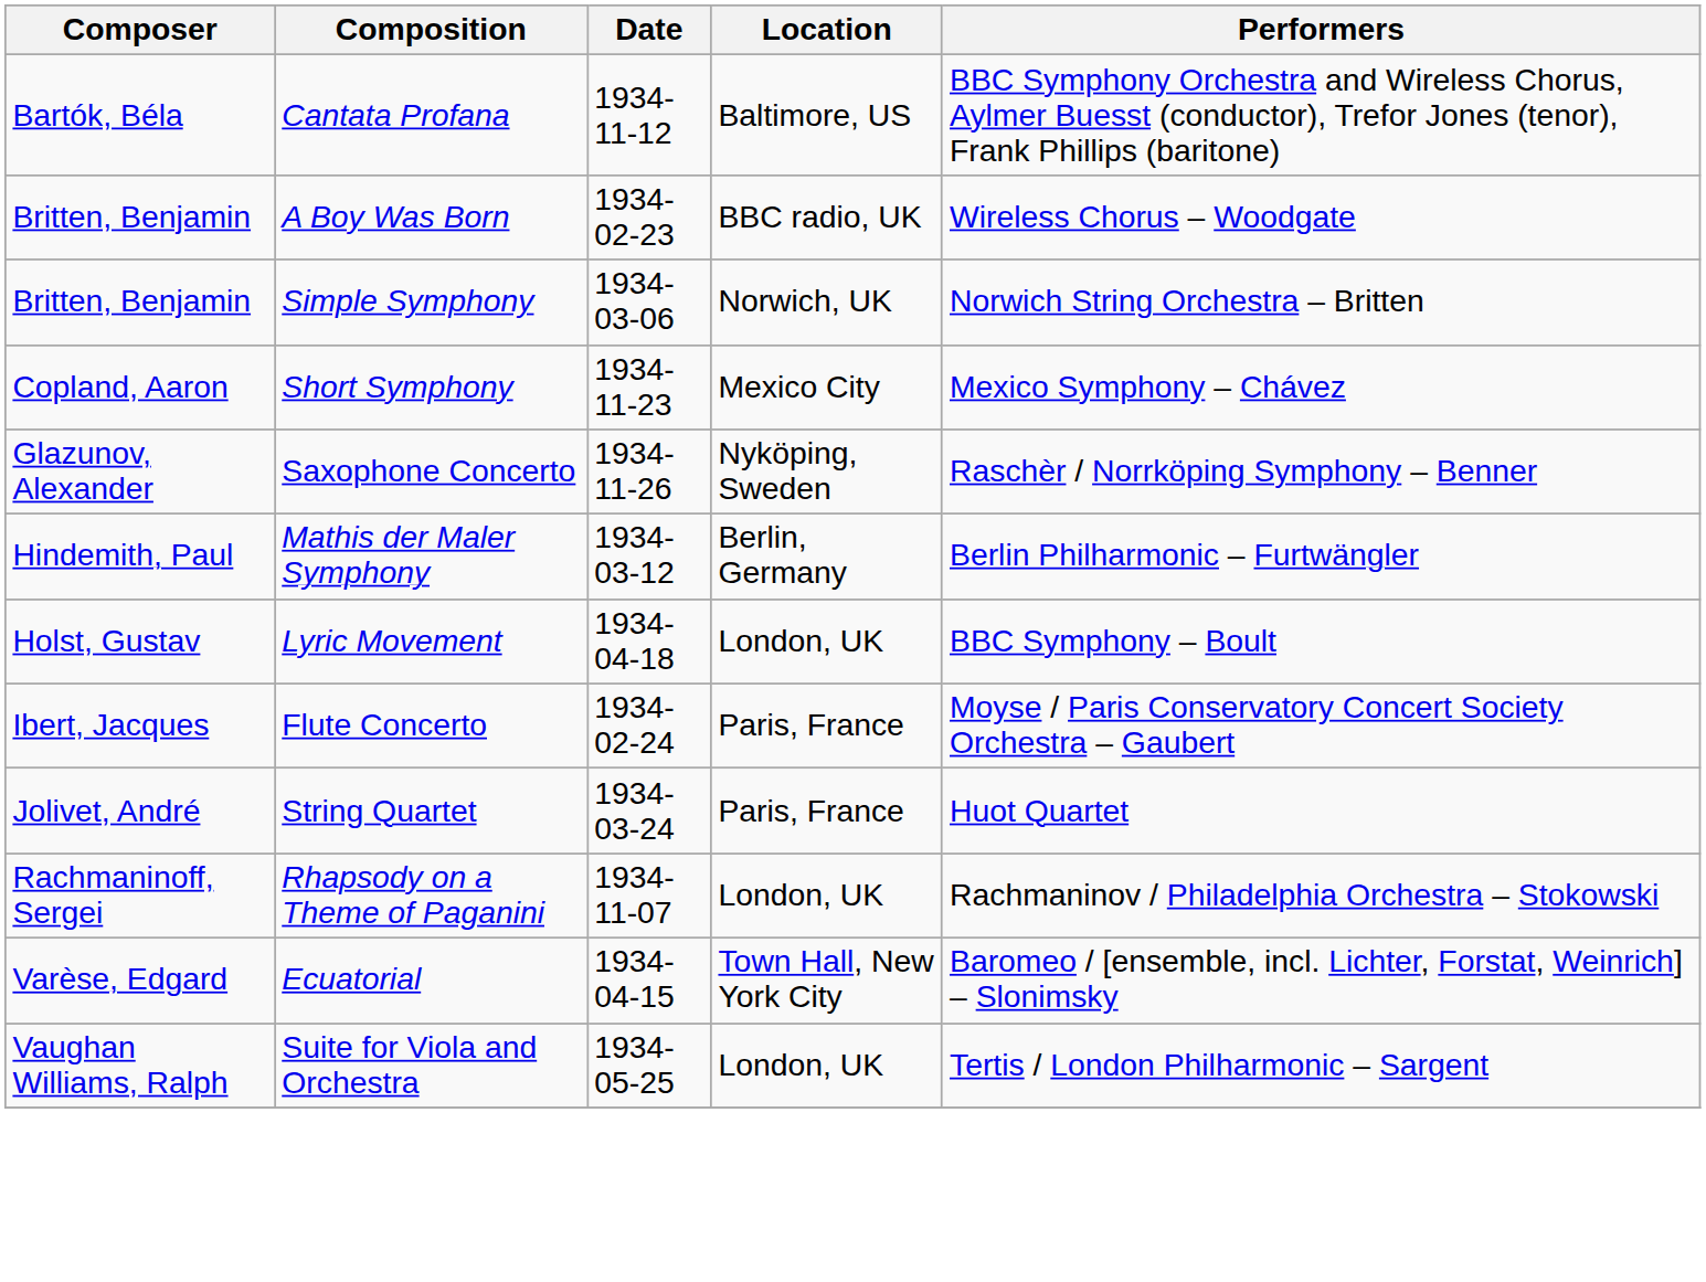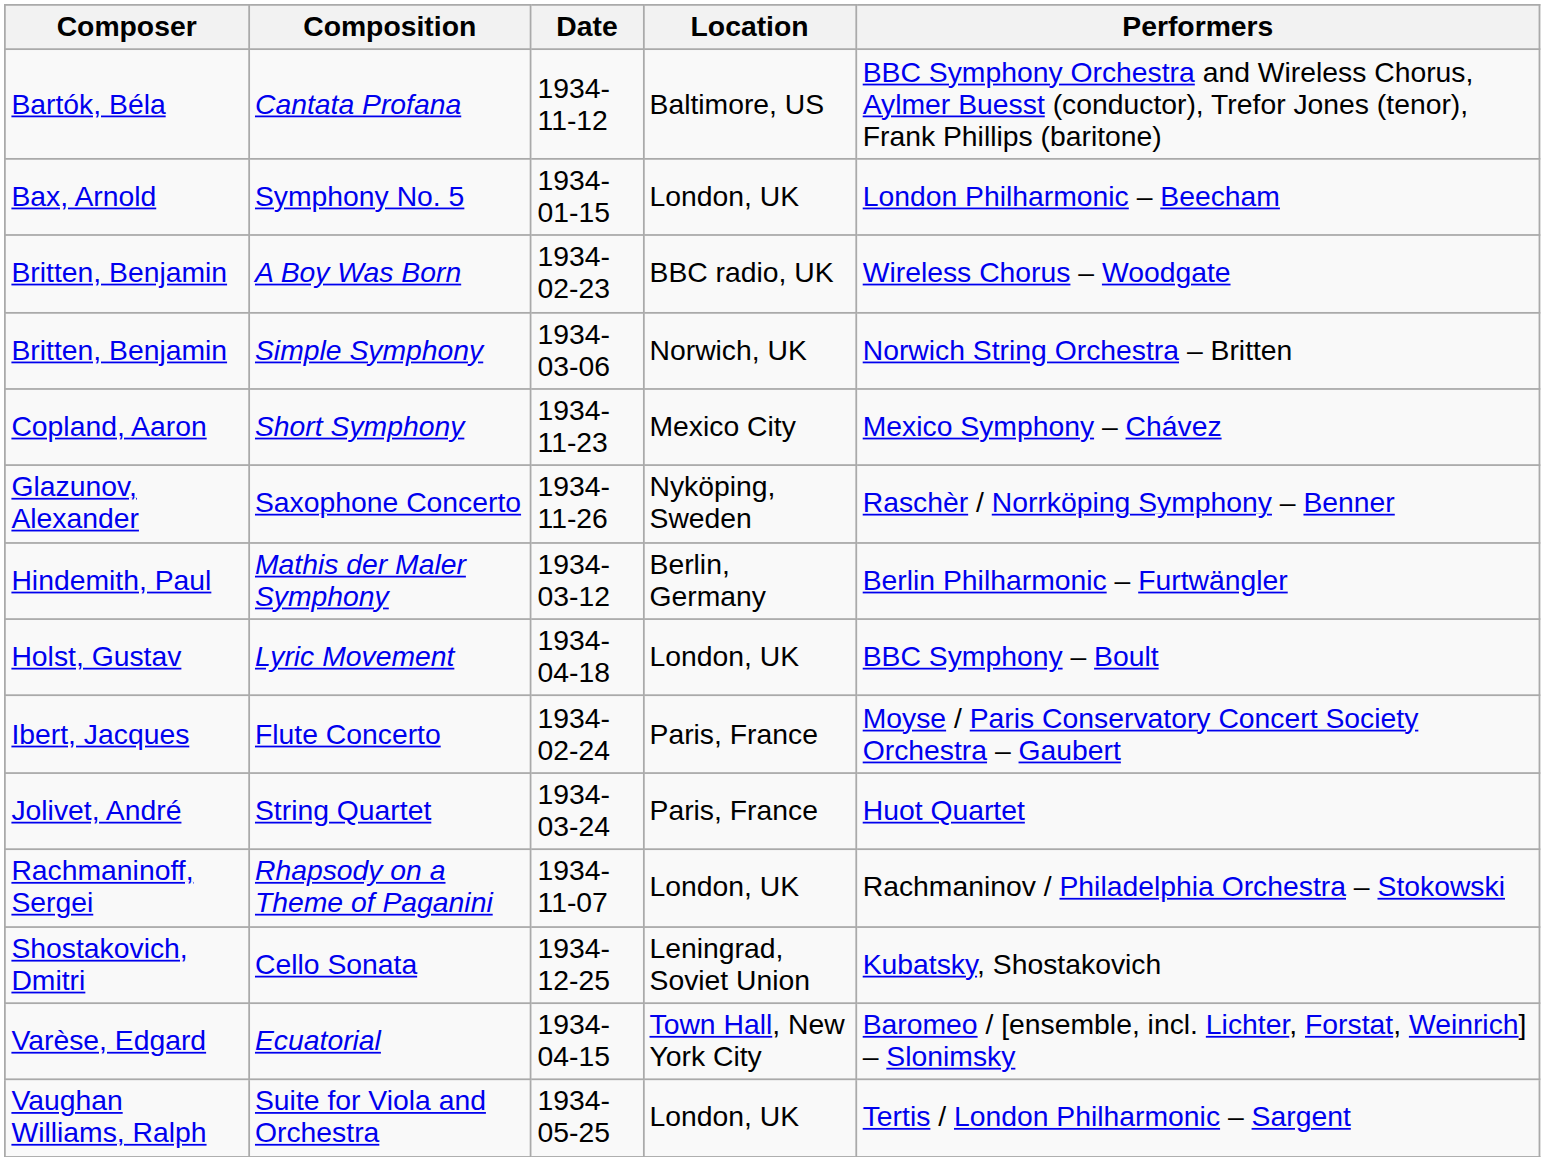 <table class="wikitable sortable">
 <tr>
 <th>Composer</th>
 <th>Composition</th>
 <th>Date</th>
 <th>Location</th>
 <th>Performers</th>
 </tr>
 <tr>
 <td><a href='#'>Bartók, Béla</a></td>
 <td><em><a href='#'>Cantata Profana</a></em></td>
 <td>1934-11-12</td>
 <td>Baltimore, US</td>
 <td><a href='#'>BBC Symphony Orchestra</a> and Wireless Chorus, <a href='#'>Aylmer Buesst</a> (conductor), Trefor Jones (tenor), Frank Phillips (baritone) </td>
+</tr>
+<tr>
+<td><a href='#'>Bax, Arnold</a></td>
+<td><a href='#'>Symphony No. 5</a></td>
+<td>1934-01-15</td>
+<td>London, UK</td>
+<td><a href='#'>London Philharmonic</a> – <a href='#'>Beecham</a></td>
 </tr>
 <tr>
 <td><a href='#'>Britten, Benjamin</a></td>
 <td><em><a href='#'>A Boy Was Born</a></em></td>
 <td>1934-02-23</td>
 <td>BBC radio, UK</td>
 <td><a href='#'>Wireless Chorus</a> – <a href='#'>Woodgate</a></td>
 </tr>
 <tr>
 <td><a href='#'>Britten, Benjamin</a></td>
 <td><em><a href='#'>Simple Symphony</a></em></td>
 <td>1934-03-06</td>
 <td>Norwich, UK</td>
 <td><a href='#'>Norwich String Orchestra</a> – Britten </td>
 </tr>
 <tr>
 <td><a href='#'>Copland, Aaron</a></td>
 <td><em><a href='#'>Short Symphony</a></em></td>
 <td>1934-11-23</td>
 <td>Mexico City</td>
 <td><a href='#'>Mexico Symphony</a> – <a href='#'>Chávez</a></td>
 </tr>
 <tr>
 <td><a href='#'>Glazunov, Alexander</a></td>
 <td><a href='#'>Saxophone Concerto</a></td>
 <td>1934-11-26</td>
 <td>Nyköping, Sweden</td>
 <td><a href='#'>Raschèr</a> / <a href='#'>Norrköping Symphony</a> – <a href='#'>Benner</a></td>
 </tr>
 <tr>
 <td><a href='#'>Hindemith, Paul</a></td>
 <td><em><a href='#'>Mathis der Maler Symphony</a></em></td>
 <td>1934-03-12</td>
 <td>Berlin, Germany</td>
 <td><a href='#'>Berlin Philharmonic</a> – <a href='#'>Furtwängler</a></td>
 </tr>
 <tr>
 <td><a href='#'>Holst, Gustav</a></td>
 <td><em><a href='#'>Lyric Movement</a></em></td>
 <td>1934-04-18</td>
 <td>London, UK</td>
 <td><a href='#'>BBC Symphony</a> – <a href='#'>Boult</a></td>
 </tr>
 <tr>
 <td><a href='#'>Ibert, Jacques</a></td>
 <td><a href='#'>Flute Concerto</a></td>
 <td>1934-02-24</td>
 <td>Paris, France</td>
 <td><a href='#'>Moyse</a> / <a href='#'>Paris Conservatory Concert Society Orchestra</a> – <a href='#'>Gaubert</a></td>
 </tr>
 <tr>
 <td><a href='#'>Jolivet, André</a></td>
 <td><a href='#'>String Quartet</a></td>
 <td>1934-03-24</td>
 <td>Paris, France</td>
 <td><a href='#'>Huot Quartet</a></td>
 </tr>
 <tr>
 <td><a href='#'>Rachmaninoff, Sergei</a></td>
 <td><em><a href='#'>Rhapsody on a Theme of Paganini</a></em></td>
 <td>1934-11-07</td>
 <td>London, UK</td>
 <td>Rachmaninov / <a href='#'>Philadelphia Orchestra</a> – <a href='#'>Stokowski</a></td>
 </tr>
 <tr>
+<td><a href='#'>Shostakovich, Dmitri</a></td>
+<td><a href='#'>Cello Sonata</a></td>
+<td>1934-12-25</td>
+<td>Leningrad, Soviet Union</td>
+<td><a href='#'>Kubatsky</a>, Shostakovich </td>
+</tr>
+<tr>
 <td><a href='#'>Varèse, Edgard</a></td>
 <td><em><a href='#'>Ecuatorial</a></em></td>
 <td>1934-04-15</td>
 <td><a href='#'>Town Hall</a>, New York City</td>
 <td><a href='#'>Baromeo</a> / [ensemble, incl. <a href='#'>Lichter</a>, <a href='#'>Forstat</a>, <a href='#'>Weinrich</a>] – <a href='#'>Slonimsky</a></td>
 </tr>
 <tr>
 <td><a href='#'>Vaughan Williams, Ralph</a></td>
 <td><a href='#'>Suite for Viola and Orchestra</a></td>
 <td>1934-05-25</td>
 <td>London, UK</td>
 <td><a href='#'>Tertis</a> / <a href='#'>London Philharmonic</a> – <a href='#'>Sargent</a></td>
 </tr>
 <tr>
 </tr>
 </table>
